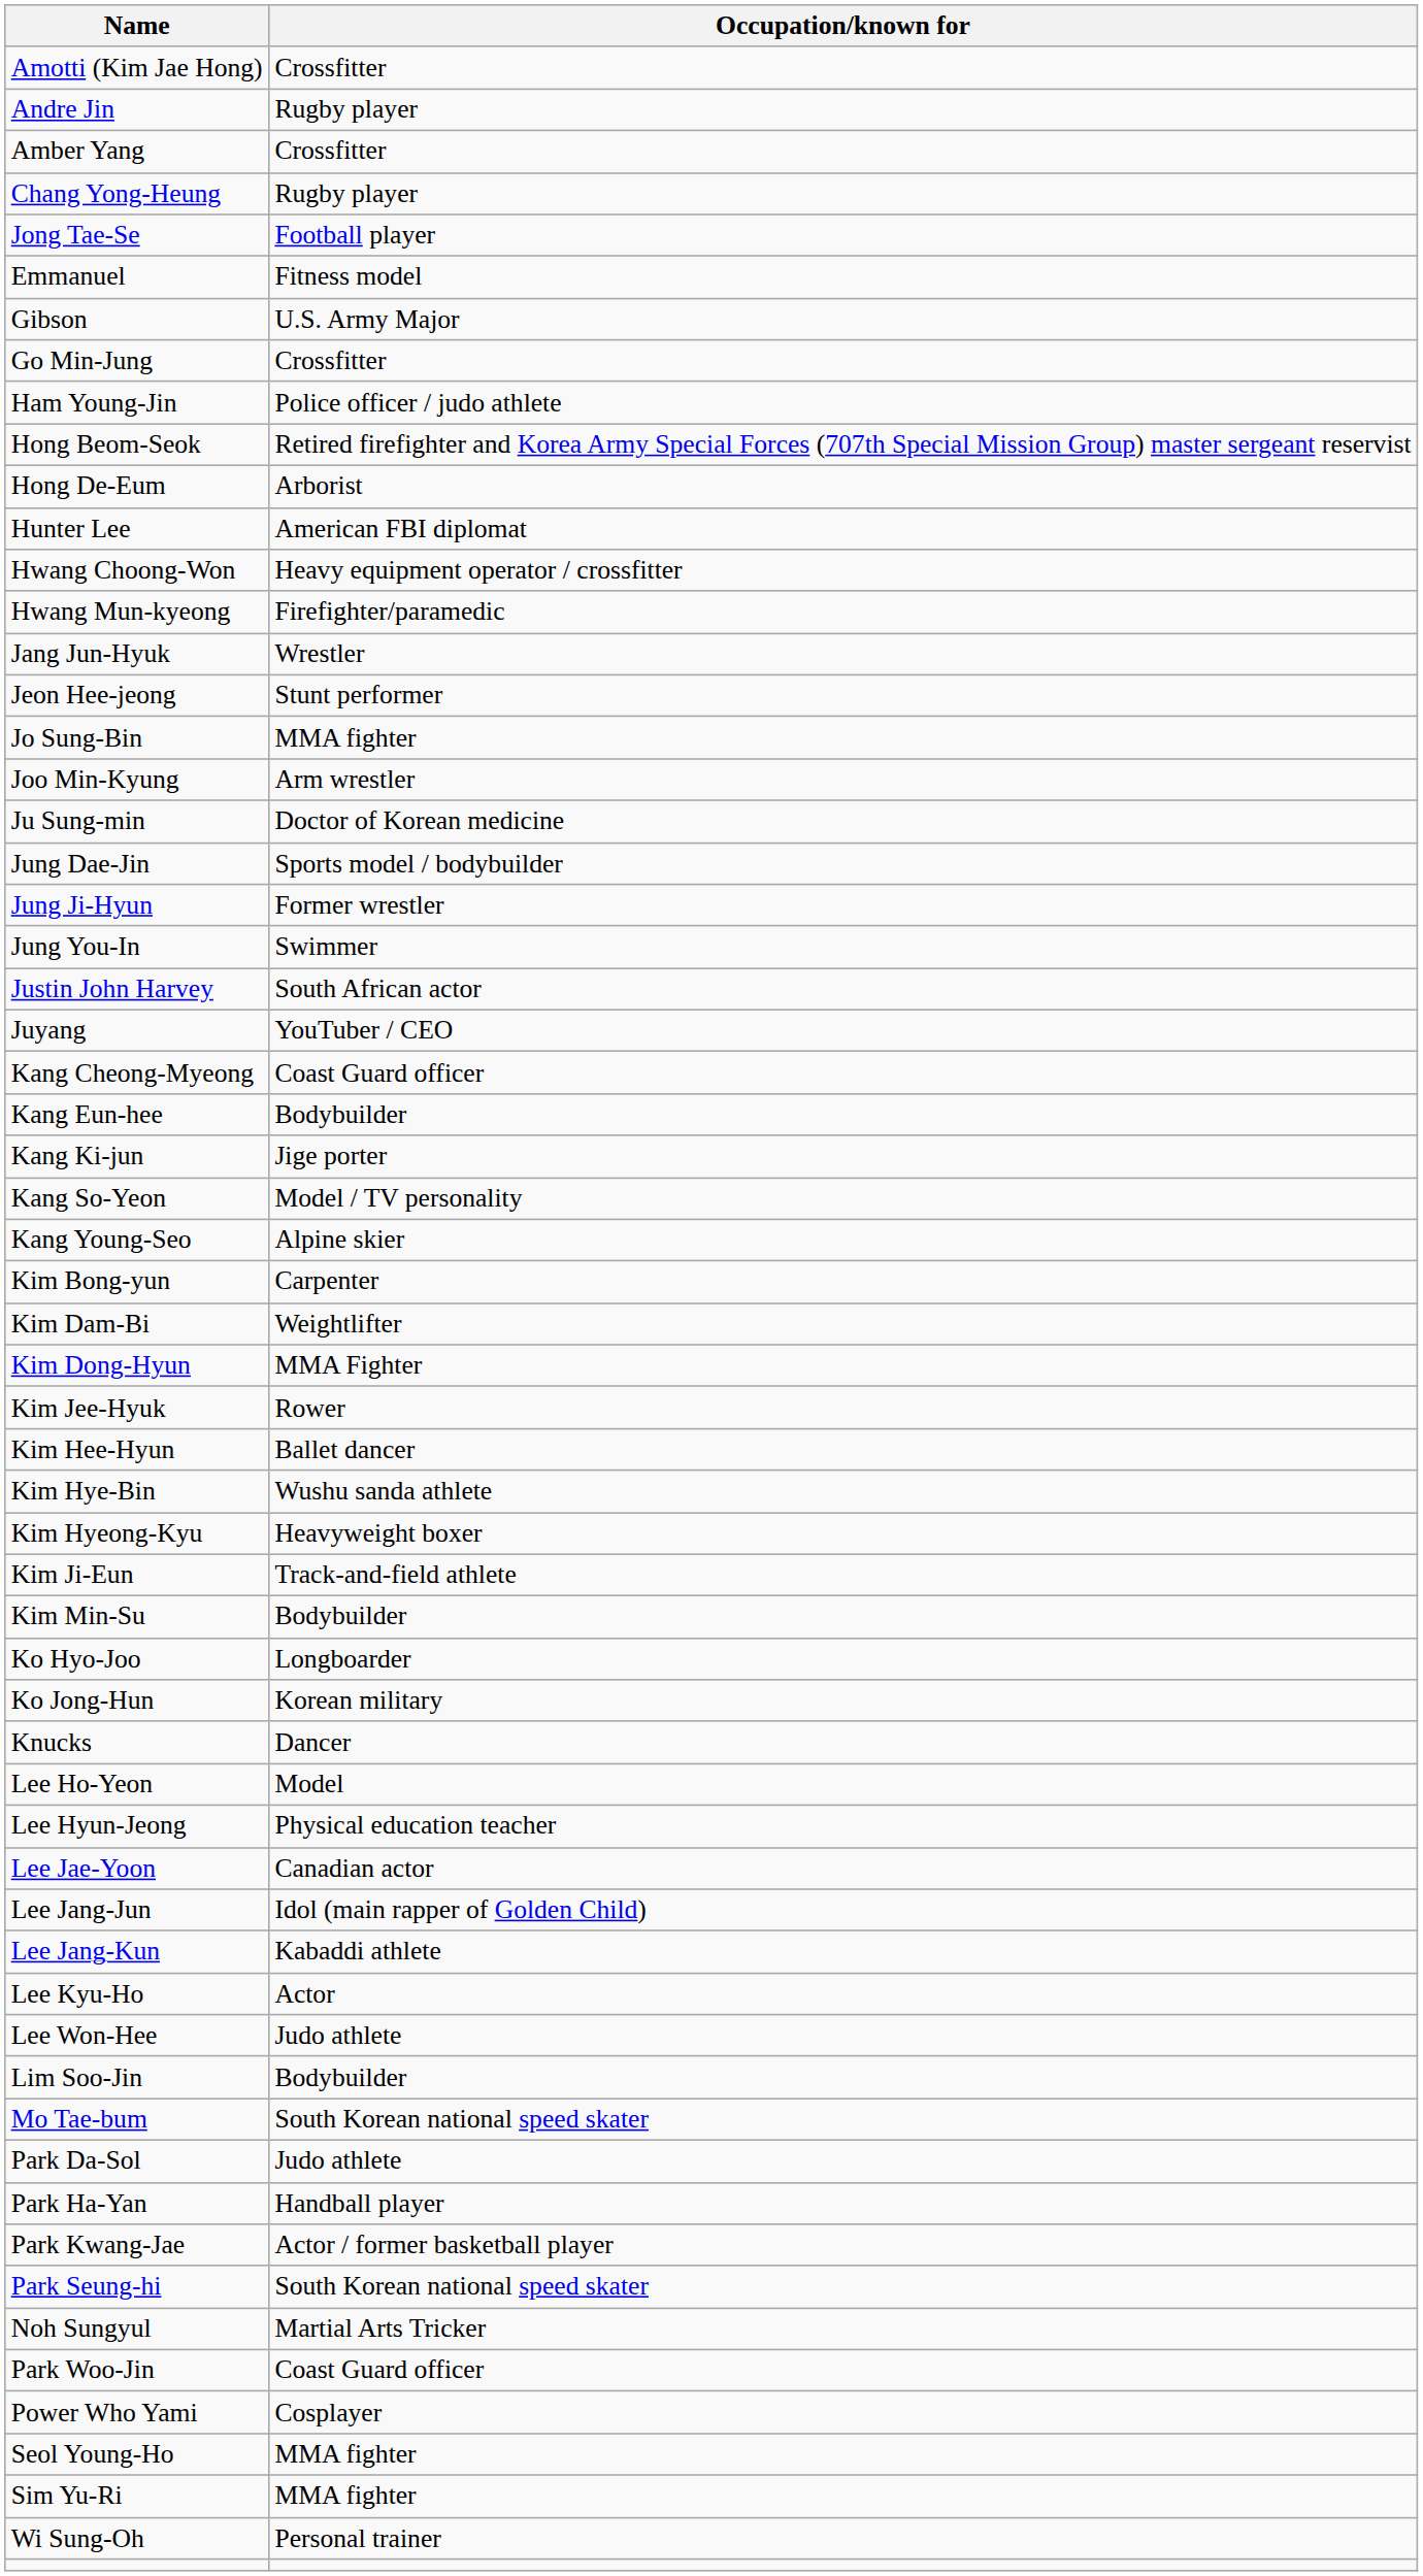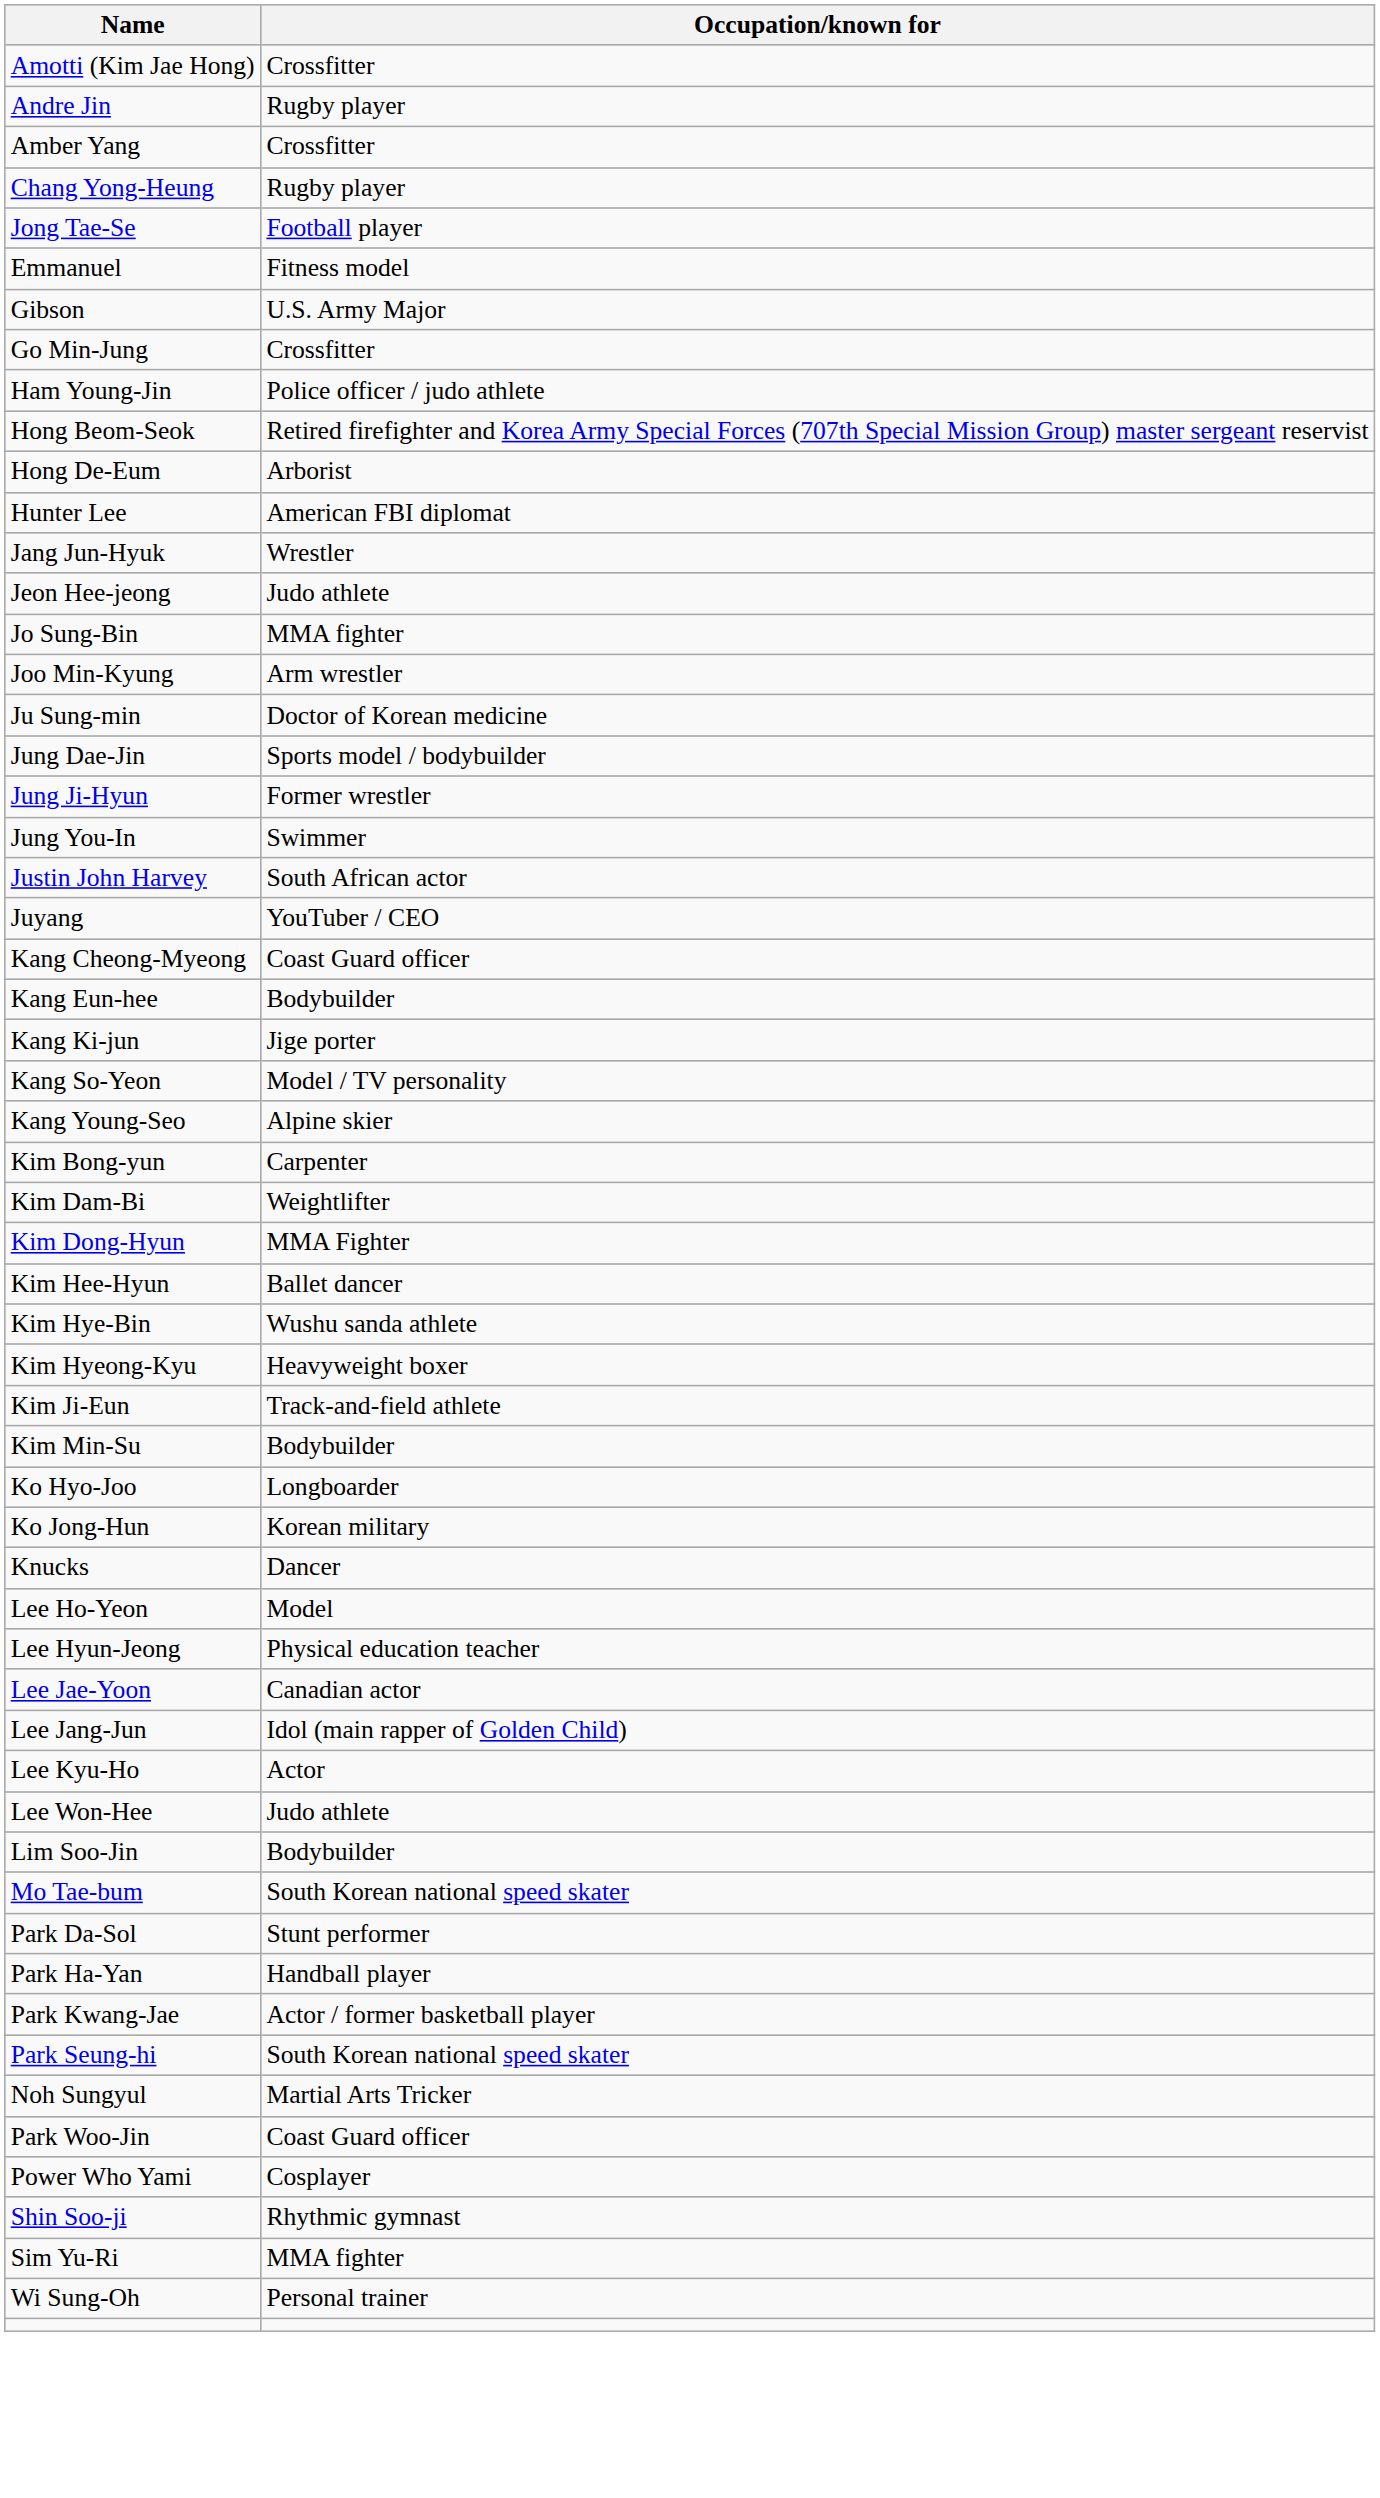 <table class="wikitable mw-collapsible mw-collapsed">
 <tr>
 <th>Name</th>
 <th>Occupation/known for</th>
 </tr>
 <tr>
 <td><a href='#'>Amotti</a> (Kim Jae Hong)</td>
 <td>Crossfitter</td>
 </tr>
 <tr>
 <td><a href='#'>Andre Jin</a></td>
 <td>Rugby player</td>
 </tr>
 <tr>
 <td>Amber Yang</td>
 <td>Crossfitter</td>
 </tr>
 <tr>
 <td><a href='#'>Chang Yong-Heung</a></td>
 <td>Rugby player</td>
 </tr>
 <tr>
 <td><a href='#'>Jong Tae-Se</a></td>
 <td><a href='#'>Football</a> player</td>
 </tr>
 <tr>
 <td>Emmanuel</td>
 <td>Fitness model</td>
 </tr>
 <tr>
 <td>Gibson</td>
 <td>U.S. Army Major</td>
 </tr>
 <tr>
 <td>Go Min-Jung</td>
 <td>Crossfitter</td>
 </tr>
 <tr>
 <td>Ham Young-Jin</td>
 <td>Police officer / judo athlete</td>
 </tr>
 <tr>
 <td>Hong Beom-Seok</td>
 <td>Retired firefighter and <a href='#'>Korea Army Special Forces</a> (<a href='#'>707th Special Mission Group</a>) <a href='#'>master sergeant</a> reservist</td>
 </tr>
 <tr>
 <td>Hong De-Eum</td>
 <td>Arborist</td>
 </tr>
 <tr>
 <td>Hunter Lee</td>
 <td>American FBI diplomat</td>
 </tr>
 <tr>
-<td>Hwang Choong-Won</td>
-<td>Heavy equipment operator / crossfitter</td>
-</tr>
-<tr>
-<td>Hwang Mun-kyeong</td>
-<td>Firefighter/paramedic</td>
-</tr>
-<tr>
 <td>Jang Jun-Hyuk</td>
 <td>Wrestler</td>
 </tr>
 <tr>
 <td>Jeon Hee-jeong</td>
-<td>Stunt performer</td>
+<td>Judo athlete</td>
 </tr>
 <tr>
 <td>Jo Sung-Bin</td>
 <td>MMA fighter</td>
 </tr>
 <tr>
 <td>Joo Min-Kyung</td>
 <td>Arm wrestler</td>
 </tr>
 <tr>
 <td>Ju Sung-min</td>
 <td>Doctor of Korean medicine</td>
 </tr>
 <tr>
 <td>Jung Dae-Jin</td>
 <td>Sports model / bodybuilder</td>
 </tr>
 <tr>
 <td><a href='#'>Jung Ji-Hyun</a></td>
 <td>Former wrestler</td>
 </tr>
 <tr>
 <td>Jung You-In</td>
 <td>Swimmer</td>
 </tr>
 <tr>
 <td><a href='#'>Justin John Harvey</a></td>
 <td>South African actor</td>
 </tr>
 <tr>
 <td>Juyang</td>
 <td>YouTuber / CEO</td>
 </tr>
 <tr>
 <td>Kang Cheong-Myeong</td>
 <td>Coast Guard officer</td>
 </tr>
 <tr>
 <td>Kang Eun-hee</td>
 <td>Bodybuilder</td>
 </tr>
 <tr>
 <td>Kang Ki-jun</td>
 <td>Jige porter</td>
 </tr>
 <tr>
 <td>Kang So-Yeon</td>
 <td>Model / TV personality</td>
 </tr>
 <tr>
 <td>Kang Young-Seo</td>
 <td>Alpine skier</td>
 </tr>
 <tr>
 <td>Kim Bong-yun</td>
 <td>Carpenter</td>
 </tr>
 <tr>
 <td>Kim Dam-Bi</td>
 <td>Weightlifter</td>
 </tr>
 <tr>
 <td><a href='#'>Kim Dong-Hyun</a></td>
 <td>MMA Fighter</td>
 </tr>
 <tr>
-<td>Kim Jee-Hyuk</td>
-<td>Rower</td>
-</tr>
-<tr>
 <td>Kim Hee-Hyun</td>
 <td>Ballet dancer</td>
 </tr>
 <tr>
 <td>Kim Hye-Bin</td>
 <td>Wushu sanda athlete</td>
 </tr>
 <tr>
 <td>Kim Hyeong-Kyu</td>
 <td>Heavyweight boxer</td>
 </tr>
 <tr>
 <td>Kim Ji-Eun</td>
 <td>Track-and-field athlete</td>
 </tr>
 <tr>
 <td>Kim Min-Su</td>
 <td>Bodybuilder</td>
 </tr>
 <tr>
 <td>Ko Hyo-Joo</td>
 <td>Longboarder</td>
 </tr>
 <tr>
 <td>Ko Jong-Hun</td>
 <td>Korean military</td>
 </tr>
 <tr>
 <td>Knucks</td>
 <td>Dancer</td>
 </tr>
 <tr>
 <td>Lee Ho-Yeon</td>
 <td>Model</td>
 </tr>
 <tr>
 <td>Lee Hyun-Jeong</td>
 <td>Physical education teacher</td>
 </tr>
 <tr>
 <td><a href='#'>Lee Jae-Yoon</a></td>
 <td>Canadian actor</td>
 </tr>
 <tr>
 <td>Lee Jang-Jun</td>
 <td>Idol (main rapper of <a href='#'>Golden Child</a>)</td>
 </tr>
 <tr>
-<td><a href='#'>Lee Jang-Kun</a></td>
-<td>Kabaddi athlete</td>
-</tr>
-<tr>
 <td>Lee Kyu-Ho</td>
 <td>Actor</td>
 </tr>
 <tr>
 <td>Lee Won-Hee</td>
 <td>Judo athlete</td>
 </tr>
 <tr>
 <td>Lim Soo-Jin</td>
 <td>Bodybuilder</td>
 </tr>
 <tr>
 <td><a href='#'>Mo Tae-bum</a></td>
 <td>South Korean national <a href='#'>speed skater</a></td>
 </tr>
 <tr>
 <td>Park Da-Sol</td>
-<td>Judo athlete</td>
+<td>Stunt performer</td>
 </tr>
 <tr>
 <td>Park Ha-Yan</td>
 <td>Handball player</td>
 </tr>
 <tr>
 <td>Park Kwang-Jae</td>
 <td>Actor / former basketball player</td>
 </tr>
 <tr>
 <td><a href='#'>Park Seung-hi</a></td>
 <td>South Korean national <a href='#'>speed skater</a></td>
 </tr>
 <tr>
 <td>Noh Sungyul</td>
 <td>Martial Arts Tricker</td>
 </tr>
 <tr>
 <td>Park Woo-Jin</td>
 <td>Coast Guard officer</td>
 </tr>
 <tr>
 <td>Power Who Yami</td>
 <td>Cosplayer</td>
 </tr>
 <tr>
-<td>Seol Young-Ho</td>
-<td>MMA fighter</td>
+<td><a href='#'>Shin Soo-ji</a></td>
+<td>Rhythmic gymnast</td>
 </tr>
 <tr>
 <td>Sim Yu-Ri</td>
 <td>MMA fighter</td>
 </tr>
 <tr>
 <td>Wi Sung-Oh</td>
 <td>Personal trainer</td>
 </tr>
 <tr>
 <td></td>
 <td></td>
 </tr>
 </table>
